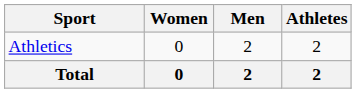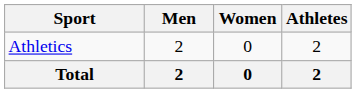 <table class="wikitable sortable" style="text-align:center;">
 <tr>
 <th width=120>Sport</th>
+<th width=55>Men</th>
 <th width=55>Women</th>
-<th width=55>Men</th>
 <th width="55">Athletes</th>
 </tr>
 <tr>
 <td align=left><a href='#'>Athletics</a></td>
+<td>2</td>
 <td>0</td>
-<td>2</td>
 <td>2</td>
 </tr>
 <tr>
 <th>Total</th>
+<th>2</th>
 <th>0</th>
-<th>2</th>
 <th>2</th>
 </tr>
 </table>
